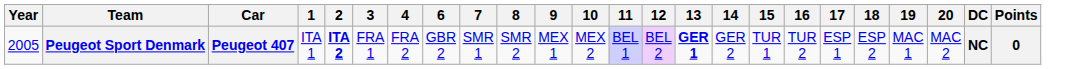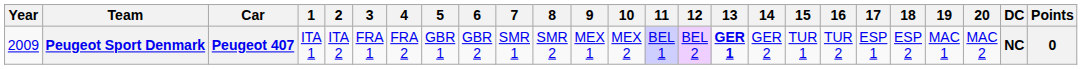 <table class="wikitable" style="text-align:center; font-size:85%">
 <tr>
 <th>Year</th>
 <th>Team</th>
 <th>Car</th>
 <th>1</th>
 <th>2</th>
 <th>3</th>
 <th>4</th>
+<th>5</th>
 <th>6</th>
 <th>7</th>
 <th>8</th>
 <th>9</th>
 <th>10</th>
 <th>11</th>
 <th>12</th>
 <th>13</th>
 <th>14</th>
 <th>15</th>
 <th>16</th>
 <th>17</th>
 <th>18</th>
 <th>19</th>
 <th>20</th>
 <th>DC</th>
 <th>Points</th>
 </tr>
 <tr>
-<td><a href='#'>2005</a></td>
+<td><a href='#'>2009</a></td>
 <th><a href='#'>Peugeot Sport Denmark</a></th>
 <th><a href='#'>Peugeot 407</a></th>
 <td><a href='#'>ITA<br>1</a></td>
-<td><strong><a href='#'>ITA<br>2</a></strong></td>
+<td><a href='#'>ITA<br>2</a></td>
 <td><a href='#'>FRA<br>1</a></td>
 <td><a href='#'>FRA<br>2</a></td>
+<td><a href='#'>GBR<br>1</a></td>
 <td><a href='#'>GBR<br>2</a></td>
 <td><a href='#'>SMR<br>1</a></td>
 <td><a href='#'>SMR<br>2</a></td>
 <td><a href='#'>MEX<br>1</a></td>
 <td><a href='#'>MEX<br>2</a></td>
 <td style="background:#cfcfff;"><a href='#'>BEL<br>1</a><br></td>
 <td style="background:#efcfff;"><a href='#'>BEL<br>2</a><br></td>
 <td><strong><a href='#'>GER<br>1</a></strong></td>
 <td><a href='#'>GER<br>2</a></td>
 <td><a href='#'>TUR<br>1</a></td>
 <td><a href='#'>TUR<br>2</a></td>
 <td><a href='#'>ESP<br>1</a></td>
 <td><a href='#'>ESP<br>2</a></td>
 <td><a href='#'>MAC<br>1</a></td>
 <td><a href='#'>MAC<br>2</a></td>
 <th>NC</th>
 <th>0</th>
 </tr>
 </table>
